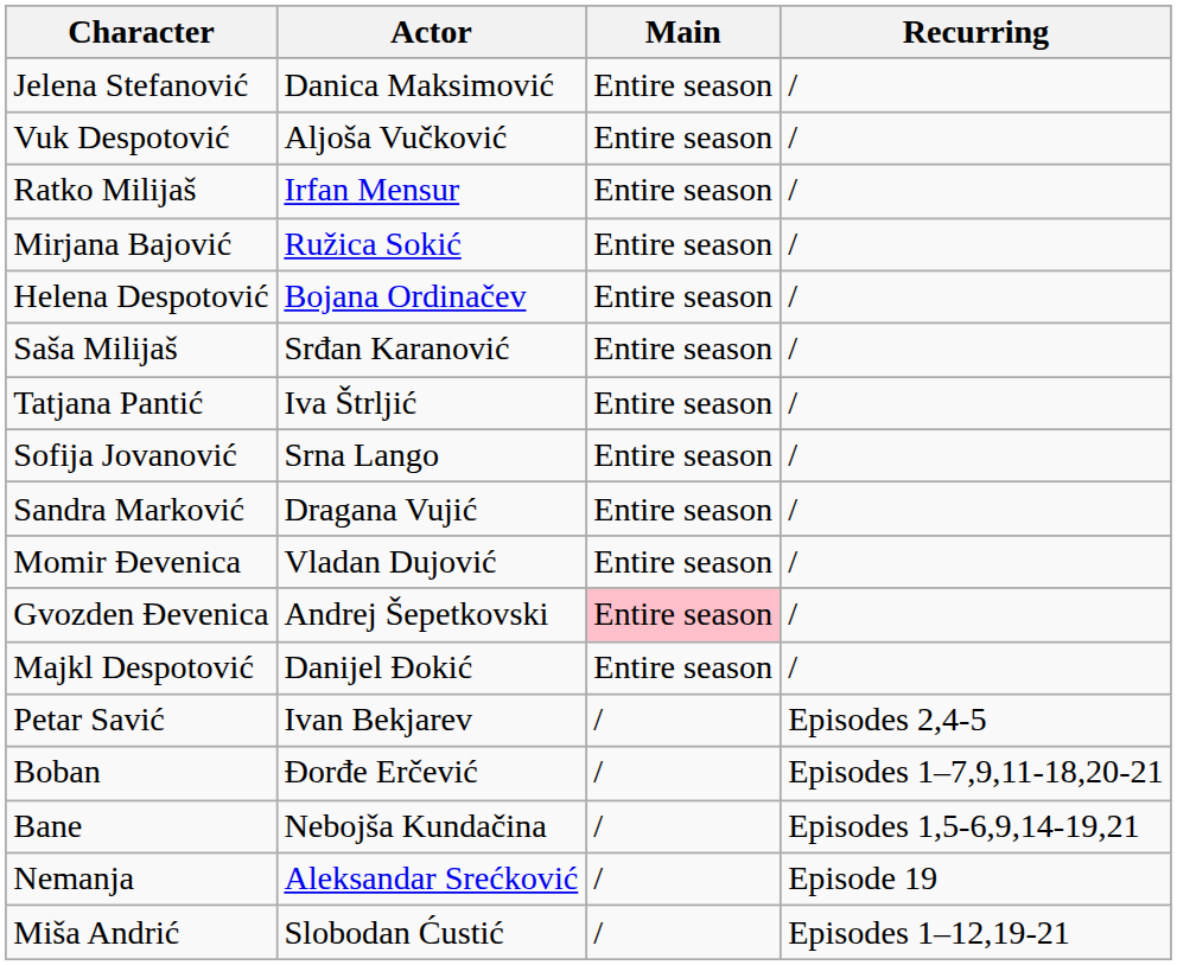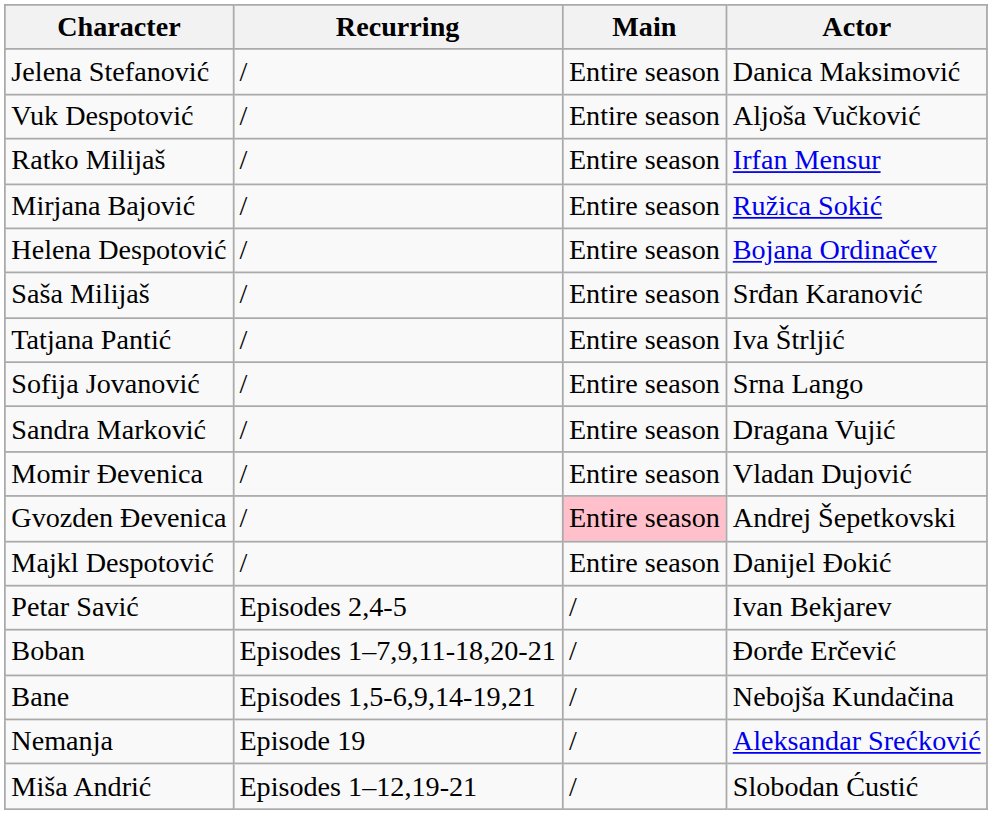 <table class="wikitable sortable" border ="1">
 <tr>
 <th>Character</th>
+<th>Recurring</th>
+<th>Main</th>
 <th>Actor</th>
-<th>Main</th>
-<th>Recurring</th>
 </tr>
 <tr>
 <td>Jelena Stefanović</td>
+<td>/</td>
+<td>Entire season</td>
 <td>Danica Maksimović</td>
-<td>Entire season</td>
-<td>/</td>
 </tr>
 <tr>
 <td>Vuk Despotović</td>
+<td>/</td>
+<td>Entire season</td>
 <td>Aljoša Vučković</td>
-<td>Entire season</td>
-<td>/</td>
 </tr>
 <tr>
 <td>Ratko Milijaš</td>
+<td>/</td>
+<td>Entire season</td>
 <td><a href='#'>Irfan Mensur</a></td>
-<td>Entire season</td>
-<td>/</td>
 </tr>
 <tr>
 <td>Mirjana Bajović</td>
+<td>/</td>
+<td>Entire season</td>
 <td><a href='#'>Ružica Sokić</a></td>
-<td>Entire season</td>
-<td>/</td>
 </tr>
 <tr>
 <td>Helena Despotović</td>
+<td>/</td>
+<td>Entire season</td>
 <td><a href='#'>Bojana Ordinačev</a></td>
-<td>Entire season</td>
-<td>/</td>
 </tr>
 <tr>
 <td>Saša Milijaš</td>
+<td>/</td>
+<td>Entire season</td>
 <td>Srđan Karanović</td>
-<td>Entire season</td>
-<td>/</td>
 </tr>
 <tr>
 <td>Tatjana Pantić</td>
+<td>/</td>
+<td>Entire season</td>
 <td>Iva Štrljić</td>
-<td>Entire season</td>
-<td>/</td>
 </tr>
 <tr>
 <td>Sofija Jovanović</td>
+<td>/</td>
+<td>Entire season</td>
 <td>Srna Lango</td>
-<td>Entire season</td>
-<td>/</td>
 </tr>
 <tr>
 <td>Sandra Marković</td>
+<td>/</td>
+<td>Entire season</td>
 <td>Dragana Vujić</td>
-<td>Entire season</td>
-<td>/</td>
 </tr>
 <tr>
 <td>Momir Đevenica</td>
+<td>/</td>
+<td>Entire season</td>
 <td>Vladan Dujović</td>
-<td>Entire season</td>
-<td>/</td>
 </tr>
 <tr>
 <td>Gvozden Đevenica</td>
+<td>/</td>
+<td style="background: pink;">Entire season</td>
 <td>Andrej Šepetkovski</td>
-<td style="background: pink;">Entire season</td>
-<td>/</td>
 </tr>
 <tr>
 <td>Majkl Despotović</td>
+<td>/</td>
+<td>Entire season</td>
 <td>Danijel Đokić</td>
-<td>Entire season</td>
-<td>/</td>
 </tr>
 <tr>
 <td>Petar Savić</td>
+<td>Episodes 2,4-5</td>
+<td>/</td>
 <td>Ivan Bekjarev</td>
-<td>/</td>
-<td>Episodes 2,4-5</td>
 </tr>
 <tr>
 <td>Boban</td>
+<td>Episodes 1–7,9,11-18,20-21</td>
+<td>/</td>
 <td>Đorđe Erčević</td>
-<td>/</td>
-<td>Episodes 1–7,9,11-18,20-21</td>
 </tr>
 <tr>
 <td>Bane</td>
+<td>Episodes 1,5-6,9,14-19,21</td>
+<td>/</td>
 <td>Nebojša Kundačina</td>
-<td>/</td>
-<td>Episodes 1,5-6,9,14-19,21</td>
 </tr>
 <tr>
 <td>Nemanja</td>
+<td>Episode 19</td>
+<td>/</td>
 <td><a href='#'>Aleksandar Srećković</a></td>
-<td>/</td>
-<td>Episode 19</td>
 </tr>
 <tr>
 <td>Miša Andrić</td>
+<td>Episodes 1–12,19-21</td>
+<td>/</td>
 <td>Slobodan Ćustić</td>
-<td>/</td>
-<td>Episodes 1–12,19-21</td>
 </tr>
 </table>
